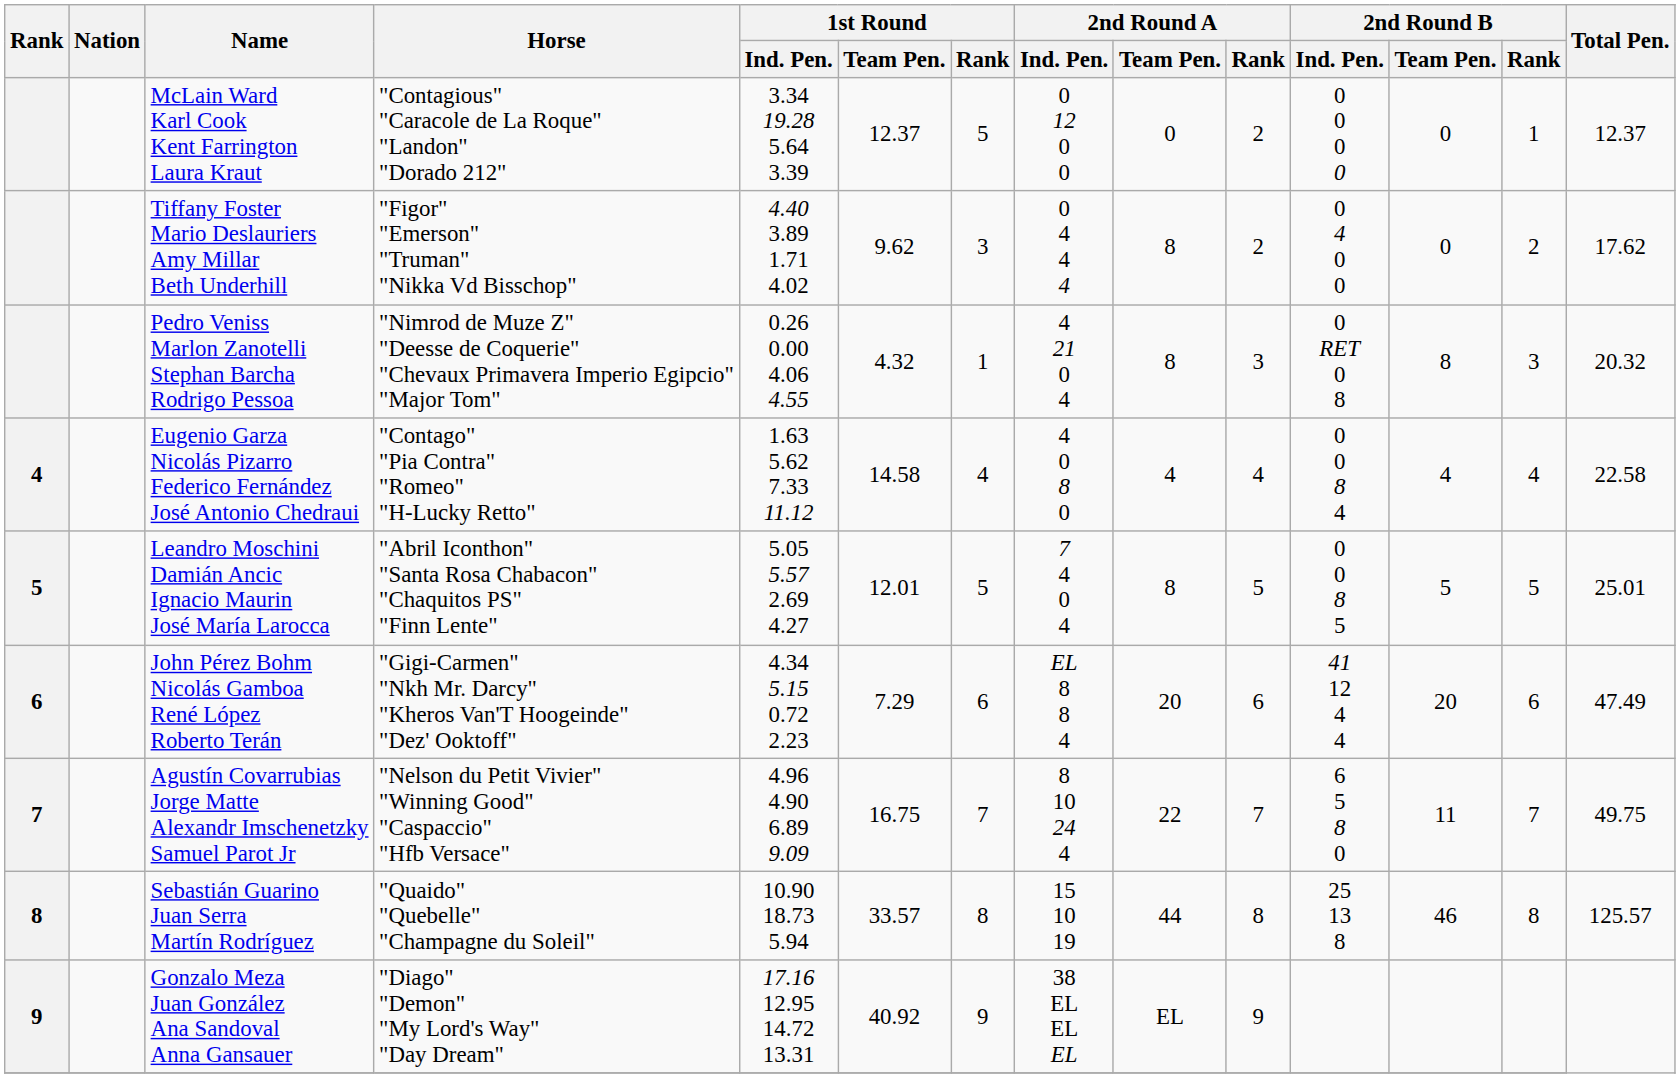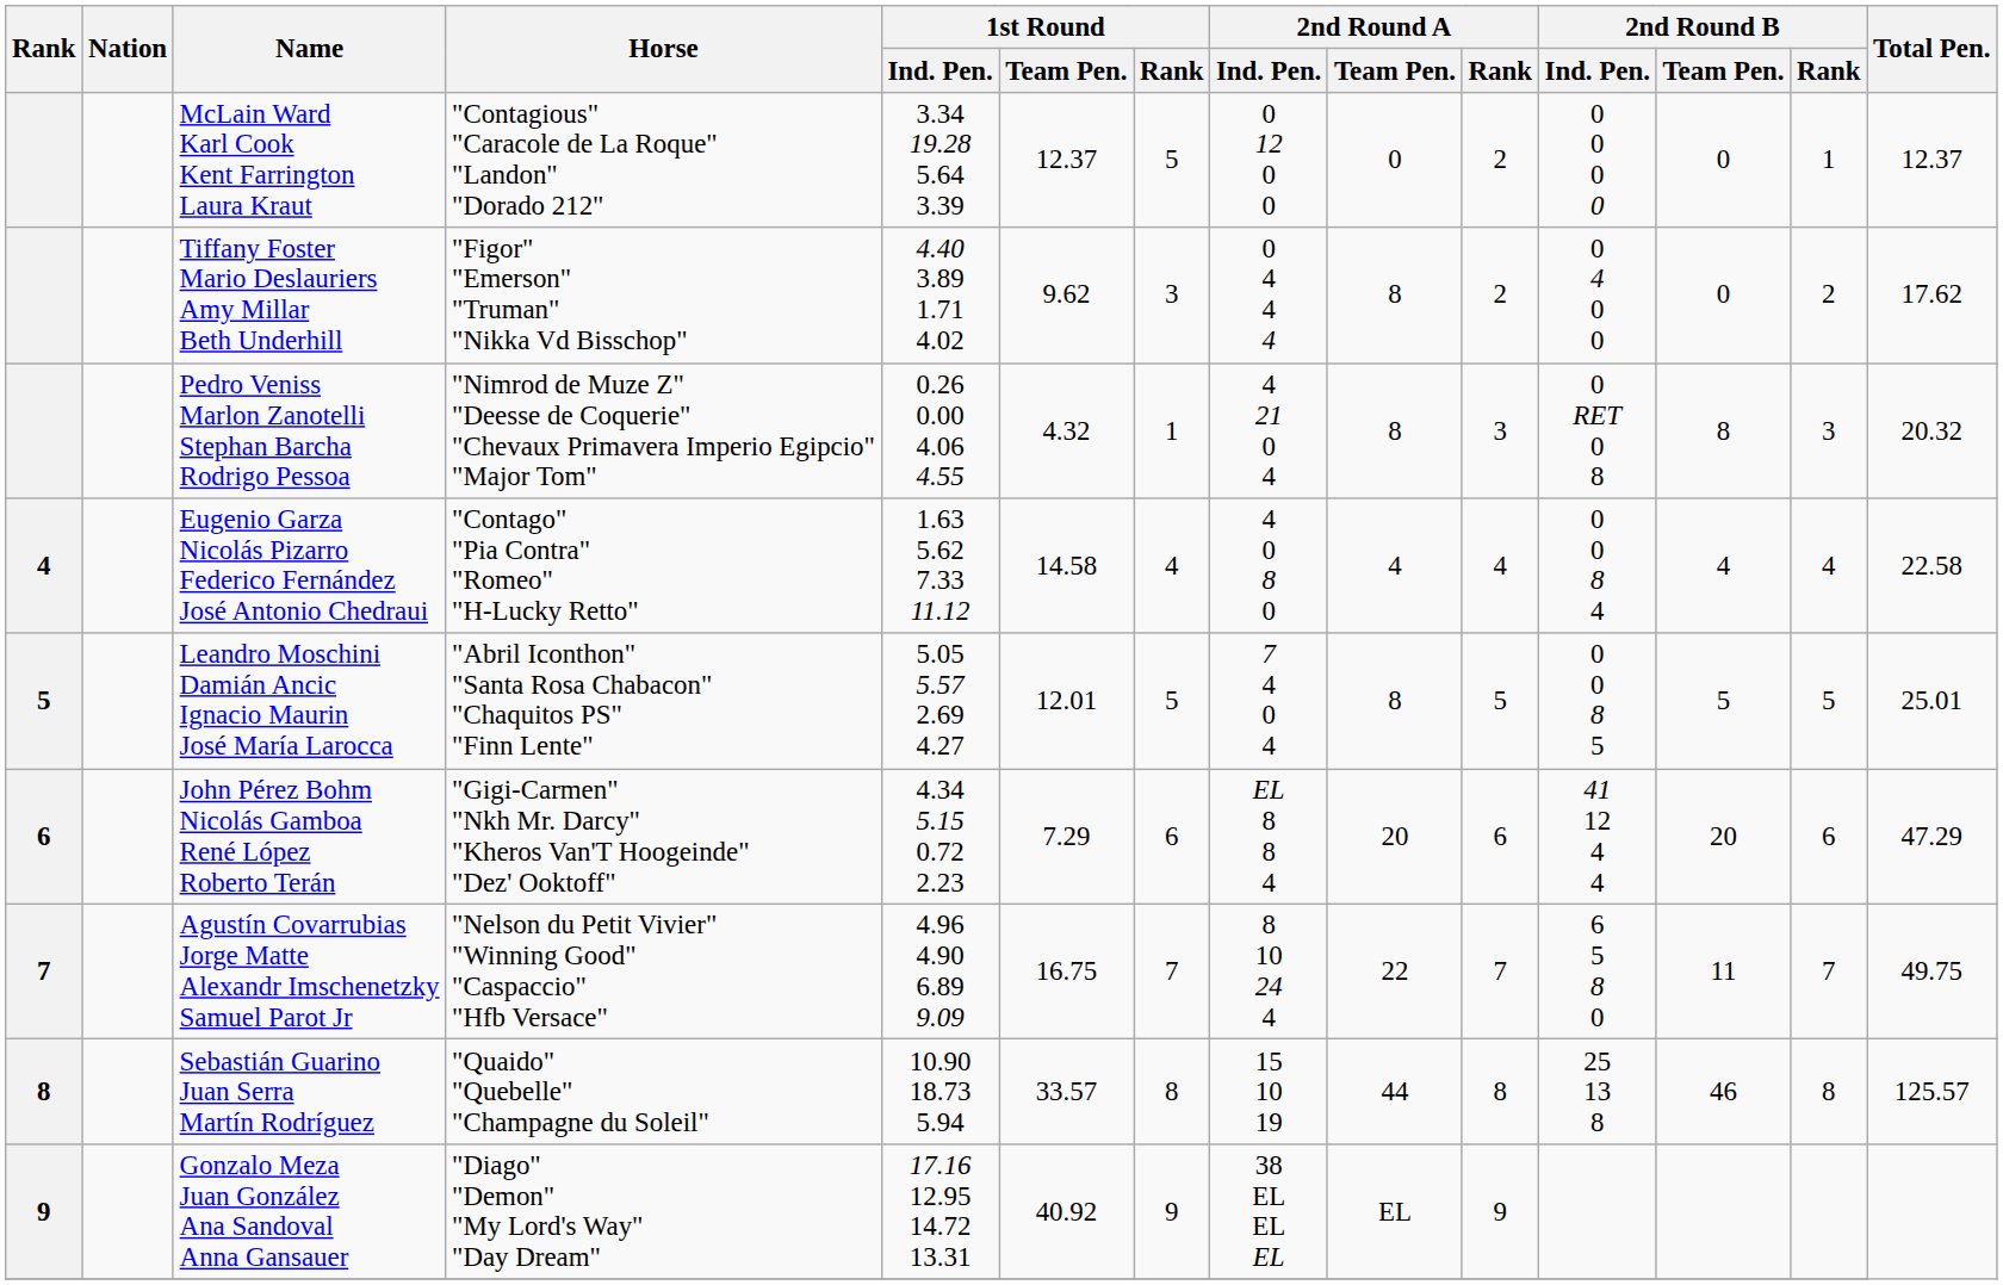 <table class="wikitable" style="text-align:center" style="font-size:95%">
 <tr>
 <th rowspan="2">Rank</th>
 <th rowspan="2">Nation</th>
 <th rowspan="2">Name</th>
 <th rowspan="2">Horse</th>
 <th colspan="3">1st Round</th>
 <th colspan="3">2nd Round A</th>
 <th colspan="3">2nd Round B</th>
 <th rowspan="2">Total Pen.</th>
 </tr>
 <tr>
 <th>Ind. Pen.</th>
 <th>Team Pen.</th>
 <th>Rank</th>
 <th>Ind. Pen.</th>
 <th>Team Pen.</th>
 <th>Rank</th>
 <th>Ind. Pen.</th>
 <th>Team Pen.</th>
 <th>Rank</th>
 </tr>
 <tr>
 <th></th>
 <td align="left"></td>
 <td align="left"><a href='#'>McLain Ward</a><br><a href='#'>Karl Cook</a><br><a href='#'>Kent Farrington</a><br><a href='#'>Laura Kraut</a></td>
 <td align="left">"Contagious"<br>"Caracole de La Roque"<br>"Landon"<br>"Dorado 212"</td>
 <td>3.34<br><em>19.28</em><br>5.64<br>3.39</td>
 <td>12.37</td>
 <td>5</td>
 <td>0<br><em>12</em><br>0<br>0</td>
 <td>0</td>
 <td>2</td>
 <td>0<br>0<br>0<br><em>0</em></td>
 <td>0</td>
 <td>1</td>
 <td>12.37</td>
 </tr>
 <tr>
 <th></th>
 <td align="left"></td>
 <td align="left"><a href='#'>Tiffany Foster</a><br><a href='#'>Mario Deslauriers</a><br><a href='#'>Amy Millar</a><br><a href='#'>Beth Underhill</a></td>
 <td align="left">"Figor"<br>"Emerson"<br>"Truman"<br>"Nikka Vd Bisschop"</td>
 <td><em>4.40</em><br>3.89<br>1.71<br>4.02</td>
 <td>9.62</td>
 <td>3</td>
 <td>0<br>4<br>4<br><em>4</em></td>
 <td>8</td>
 <td>2</td>
 <td>0<br><em>4</em><br>0<br>0</td>
 <td>0</td>
 <td>2</td>
 <td>17.62</td>
 </tr>
 <tr>
 <th></th>
 <td align="left"></td>
 <td align="left"><a href='#'>Pedro Veniss</a><br><a href='#'>Marlon Zanotelli</a><br><a href='#'>Stephan Barcha</a><br><a href='#'>Rodrigo Pessoa</a></td>
 <td align="left">"Nimrod de Muze Z"<br>"Deesse de Coquerie"<br>"Chevaux Primavera Imperio Egipcio"<br>"Major Tom"</td>
 <td>0.26<br>0.00<br>4.06<br><em>4.55</em></td>
 <td>4.32</td>
 <td>1</td>
 <td>4<br><em>21</em><br>0<br>4</td>
 <td>8</td>
 <td>3</td>
 <td>0<br><em>RET</em><br>0<br>8</td>
 <td>8</td>
 <td>3</td>
 <td>20.32</td>
 </tr>
 <tr>
 <th>4</th>
 <td align="left"></td>
 <td align="left"><a href='#'>Eugenio Garza</a><br><a href='#'>Nicolás Pizarro</a><br><a href='#'>Federico Fernández</a><br><a href='#'>José Antonio Chedraui</a></td>
 <td align="left">"Contago"<br>"Pia Contra"<br>"Romeo"<br>"H-Lucky Retto"</td>
 <td>1.63<br>5.62<br>7.33<br><em>11.12</em></td>
 <td>14.58</td>
 <td>4</td>
 <td>4<br>0<br><em>8</em><br>0</td>
 <td>4</td>
 <td>4</td>
 <td>0<br>0<br><em>8</em><br>4</td>
 <td>4</td>
 <td>4</td>
 <td>22.58</td>
 </tr>
 <tr>
 <th>5</th>
 <td align="left"></td>
 <td align="left"><a href='#'>Leandro Moschini</a><br><a href='#'>Damián Ancic</a><br><a href='#'>Ignacio Maurin</a><br><a href='#'>José María Larocca</a></td>
 <td align="left">"Abril Iconthon"<br>"Santa Rosa Chabacon"<br>"Chaquitos PS"<br>"Finn Lente"</td>
 <td>5.05<br><em>5.57</em><br>2.69<br>4.27</td>
 <td>12.01</td>
 <td>5</td>
 <td><em>7</em><br>4<br>0<br>4</td>
 <td>8</td>
 <td>5</td>
 <td>0<br>0<br><em>8</em><br>5</td>
 <td>5</td>
 <td>5</td>
 <td>25.01</td>
 </tr>
 <tr>
 <th>6</th>
 <td align="left"></td>
 <td align="left"><a href='#'>John Pérez Bohm</a><br><a href='#'>Nicolás Gamboa</a><br><a href='#'>René López</a><br><a href='#'>Roberto Terán</a></td>
 <td align="left">"Gigi-Carmen"<br>"Nkh Mr. Darcy"<br>"Kheros Van'T Hoogeinde"<br>"Dez' Ooktoff"</td>
 <td>4.34<br><em>5.15</em><br>0.72<br>2.23</td>
 <td>7.29</td>
 <td>6</td>
 <td><em>EL</em><br>8<br>8<br>4</td>
 <td>20</td>
 <td>6</td>
 <td><em>41</em><br>12<br>4<br>4</td>
 <td>20</td>
 <td>6</td>
-<td>47.49</td>
+<td>47.29</td>
 </tr>
 <tr>
 <th>7</th>
 <td align="left"></td>
 <td align="left"><a href='#'>Agustín Covarrubias</a><br><a href='#'>Jorge Matte</a><br><a href='#'>Alexandr Imschenetzky</a><br><a href='#'>Samuel Parot Jr</a></td>
 <td align="left">"Nelson du Petit Vivier"<br>"Winning Good"<br>"Caspaccio"<br>"Hfb Versace"</td>
 <td>4.96<br>4.90<br>6.89<br><em>9.09</em></td>
 <td>16.75</td>
 <td>7</td>
 <td>8<br>10<br><em>24</em><br>4</td>
 <td>22</td>
 <td>7</td>
 <td>6<br>5<br><em>8</em><br>0</td>
 <td>11</td>
 <td>7</td>
 <td>49.75</td>
 </tr>
 <tr>
 <th>8</th>
 <td align="left"></td>
 <td align="left"><a href='#'>Sebastián Guarino</a><br><a href='#'>Juan Serra</a><br><a href='#'>Martín Rodríguez</a></td>
 <td align="left">"Quaido"<br>"Quebelle"<br>"Champagne du Soleil"</td>
 <td>10.90<br>18.73<br>5.94</td>
 <td>33.57</td>
 <td>8</td>
 <td>15<br>10<br>19</td>
 <td>44</td>
 <td>8</td>
 <td>25<br>13<br>8</td>
 <td>46</td>
 <td>8</td>
 <td>125.57</td>
 </tr>
 <tr>
 <th>9</th>
 <td align="left"></td>
 <td align="left"><a href='#'>Gonzalo Meza</a><br><a href='#'>Juan González</a><br><a href='#'>Ana Sandoval</a><br><a href='#'>Anna Gansauer</a></td>
 <td align="left">"Diago"<br>"Demon"<br>"My Lord's Way"<br>"Day Dream"</td>
 <td><em>17.16</em><br>12.95<br>14.72<br>13.31</td>
 <td>40.92</td>
 <td>9</td>
 <td>38<br>EL<br>EL<br><em>EL</em></td>
 <td>EL</td>
 <td>9</td>
 <td></td>
 <td></td>
 <td></td>
 </tr>
 <tr>
 </tr>
 </table>
